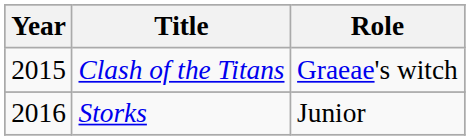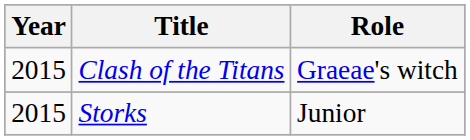 <table class="wikitable">
 <tr>
 <th>Year</th>
 <th>Title</th>
 <th>Role</th>
 </tr>
 <tr>
 <td>2015</td>
 <td><em><a href='#'>Clash of the Titans</a></em></td>
 <td><a href='#'>Graeae</a>'s witch</td>
 </tr>
 <tr>
-<td>2016</td>
+<td>2015</td>
 <td><em><a href='#'>Storks</a></em></td>
 <td>Junior</td>
 </tr>
 </table>
